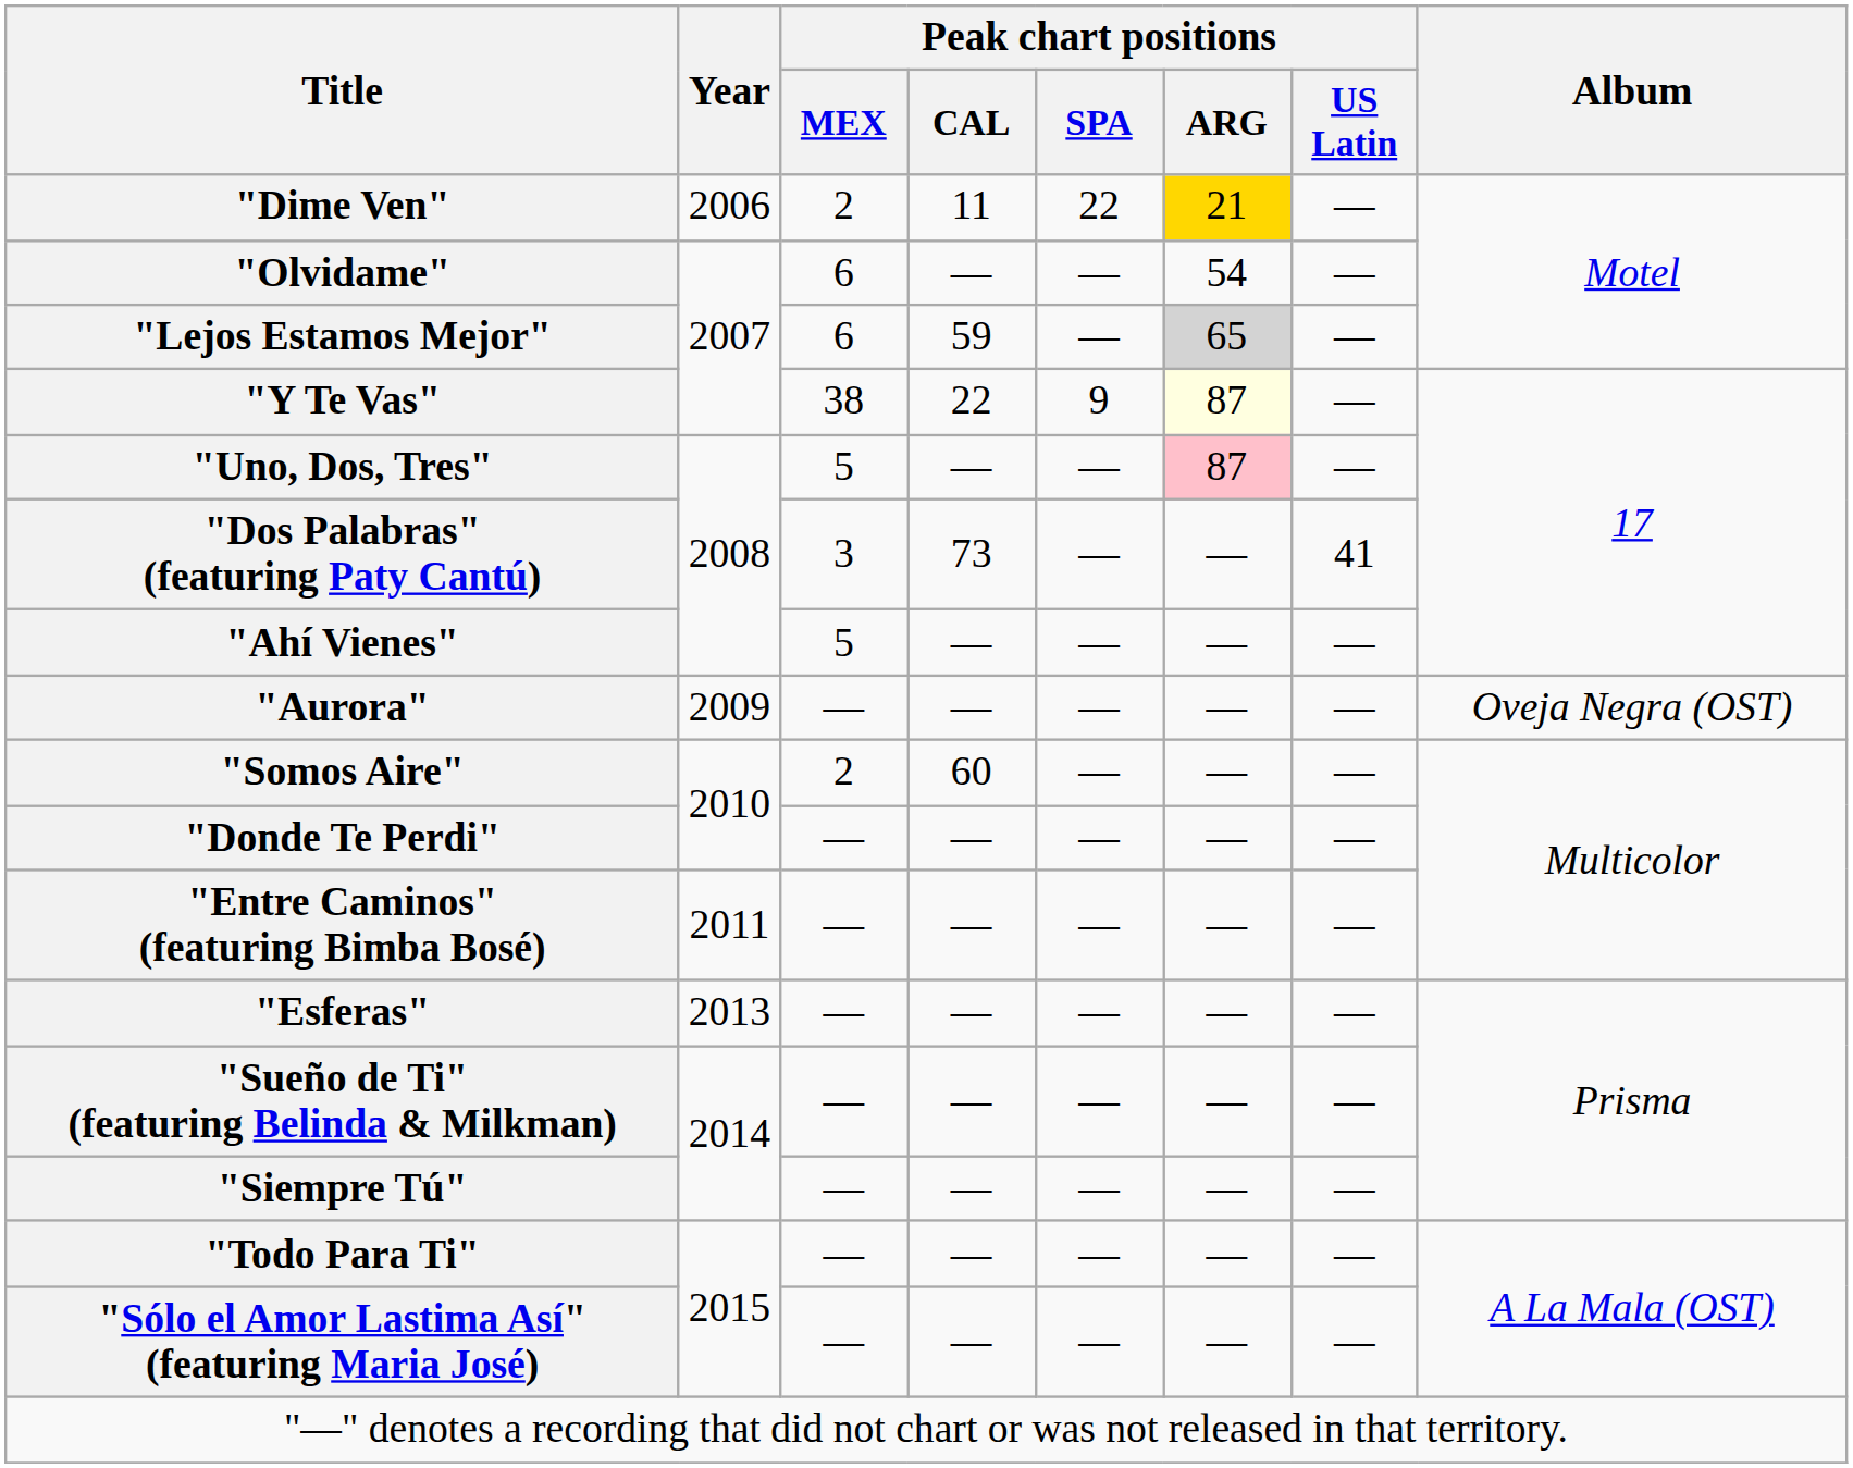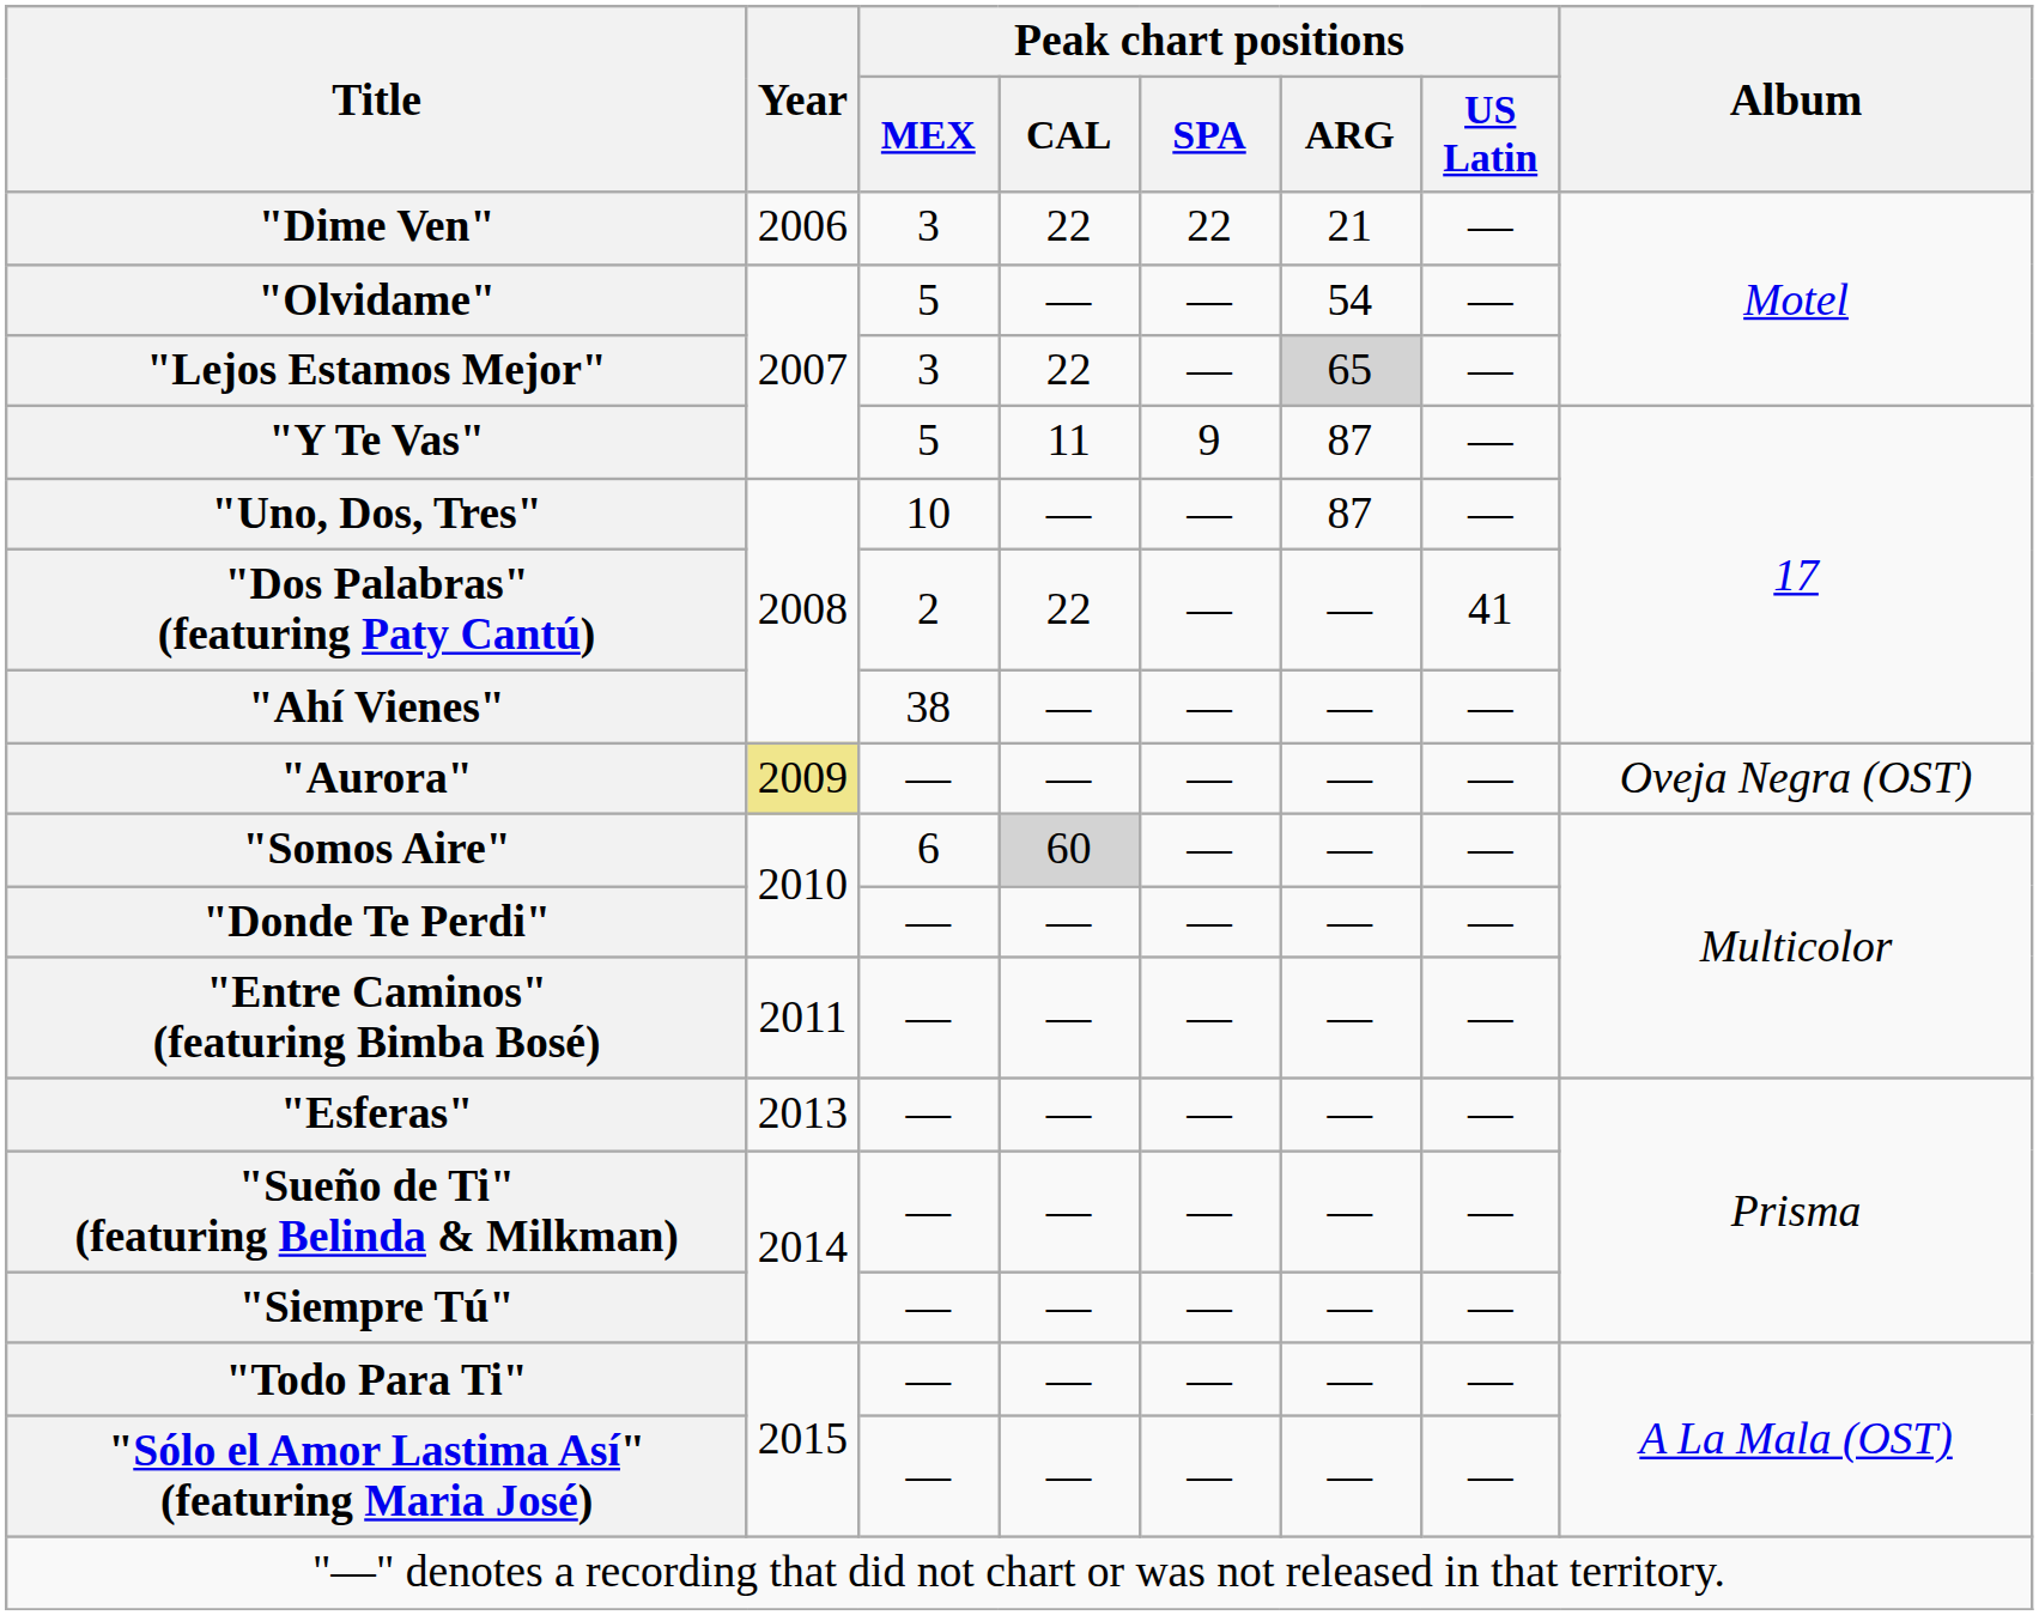 <table class="wikitable plainrowheaders" style="text-align:center;">
 <tr>
 <th rowspan="2" scope="col" style="width:16em;">Title</th>
 <th rowspan="2" scope="col" style="width:2em;">Year</th>
 <th colspan="5">Peak chart positions</th>
 <th rowspan="2" scope="col" style="width:10em;">Album</th>
 </tr>
 <tr>
 <th style="width:3em;font-size:90%"><a href='#'>MEX</a><br></th>
 <th style="width:3em;font-size:90%">CAL<br></th>
 <th style="width:3em;font-size:90%"><a href='#'>SPA</a><br></th>
 <th style="width:3em;font-size:90%">ARG<br></th>
 <th style="width:3em;font-size:90%"><a href='#'>US <br>Latin</a><br></th>
 </tr>
 <tr>
 <th scope="row">"Dime Ven"</th>
 <td rowspan="1">2006</td>
-<td>2</td>
-<td>11</td>
+<td>3</td>
 <td>22</td>
-<td style="background: gold;">21</td>
+<td>22</td>
+<td>21</td>
 <td>—</td>
 <td rowspan="3"><em><a href='#'>Motel</a></em></td>
 </tr>
 <tr>
 <th scope="row">"Olvidame"</th>
 <td rowspan="3">2007</td>
-<td>6</td>
+<td>5</td>
 <td>—</td>
 <td>—</td>
 <td>54</td>
 <td>—</td>
 </tr>
 <tr>
 <th scope="row">"Lejos Estamos Mejor"</th>
-<td>6</td>
-<td>59</td>
+<td>3</td>
+<td>22</td>
 <td>—</td>
 <td style="background: lightgrey;">65</td>
 <td>—</td>
 </tr>
 <tr>
 <th scope="row">"Y Te Vas"</th>
-<td>38</td>
-<td>22</td>
+<td>5</td>
+<td>11</td>
 <td>9</td>
-<td style="background: lightyellow;">87</td>
+<td>87</td>
 <td>—</td>
 <td rowspan="4"><em><a href='#'>17</a></em></td>
 </tr>
 <tr>
 <th scope="row">"Uno, Dos, Tres"</th>
 <td rowspan="3">2008</td>
-<td>5</td>
+<td>10</td>
 <td>—</td>
 <td>—</td>
-<td style="background: pink;">87</td>
+<td>87</td>
 <td>—</td>
 </tr>
 <tr>
 <th scope="row">"Dos Palabras" <br> <span>(featuring <a href='#'>Paty Cantú</a>)</span></th>
-<td>3</td>
-<td>73</td>
+<td>2</td>
+<td>22</td>
 <td>—</td>
 <td>—</td>
 <td>41</td>
 </tr>
 <tr>
 <th scope="row">"Ahí Vienes"</th>
-<td>5</td>
+<td>38</td>
 <td>—</td>
 <td>—</td>
 <td>—</td>
 <td>—</td>
 </tr>
 <tr>
 <th scope="row">"Aurora"</th>
-<td>2009</td>
+<td style="background: khaki;">2009</td>
 <td>—</td>
 <td>—</td>
 <td>—</td>
 <td>—</td>
 <td>—</td>
 <td><em>Oveja Negra (OST)</em></td>
 </tr>
 <tr>
 <th scope="row">"Somos Aire"</th>
 <td rowspan="2">2010</td>
-<td>2</td>
-<td>60</td>
+<td>6</td>
+<td style="background: lightgrey;">60</td>
 <td>—</td>
 <td>—</td>
 <td>—</td>
 <td rowspan="3"><em>Multicolor</em></td>
 </tr>
 <tr>
 <th scope="row">"Donde Te Perdi"</th>
 <td>—</td>
 <td>—</td>
 <td>—</td>
 <td>—</td>
 <td>—</td>
 </tr>
 <tr>
 <th scope="row">"Entre Caminos" <br> <span>(featuring Bimba Bosé)</span></th>
 <td>2011</td>
 <td>—</td>
 <td>—</td>
 <td>—</td>
 <td>—</td>
 <td>—</td>
 </tr>
 <tr>
 <th scope="row">"Esferas"</th>
 <td>2013</td>
 <td>—</td>
 <td>—</td>
 <td>—</td>
 <td>—</td>
 <td>—</td>
 <td rowspan="3"><em>Prisma</em></td>
 </tr>
 <tr>
 <th scope="row">"Sueño de Ti" <br> <span>(featuring <a href='#'>Belinda</a> & Milkman)</span></th>
 <td rowspan="2">2014</td>
 <td>—</td>
 <td>—</td>
 <td>—</td>
 <td>—</td>
 <td>—</td>
 </tr>
 <tr>
 <th scope="row">"Siempre Tú"</th>
 <td>—</td>
 <td>—</td>
 <td>—</td>
 <td>—</td>
 <td>—</td>
 </tr>
 <tr>
 <th scope="row">"Todo Para Ti"</th>
 <td rowspan="2">2015</td>
 <td>—</td>
 <td>—</td>
 <td>—</td>
 <td>—</td>
 <td>—</td>
 <td rowspan="2"><em><a href='#'>A La Mala (OST)</a></em></td>
 </tr>
 <tr>
 <th scope="row">"<a href='#'>Sólo el Amor Lastima Así</a>" <br> <span>(featuring <a href='#'>Maria José</a>)</span></th>
 <td>—</td>
 <td>—</td>
 <td>—</td>
 <td>—</td>
 <td>—</td>
 </tr>
 <tr>
 <td colspan="9">"—" denotes a recording that did not chart or was not released in that territory.</td>
 </tr>
 <tr>
 </tr>
 </table>
